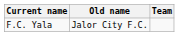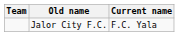 <table class="wikitable" style="text-align:center">
 <tr>
+<th>Team</th>
+<th>Old name</th>
 <th>Current name</th>
-<th>Old name</th>
-<th>Team</th>
 </tr>
 <tr align="left"|>
+<td></td>
+<td>Jalor City F.C.</td>
 <td>F.C. Yala</td>
-<td>Jalor City F.C.</td>
-<td></td>
 </tr>
 </table>
